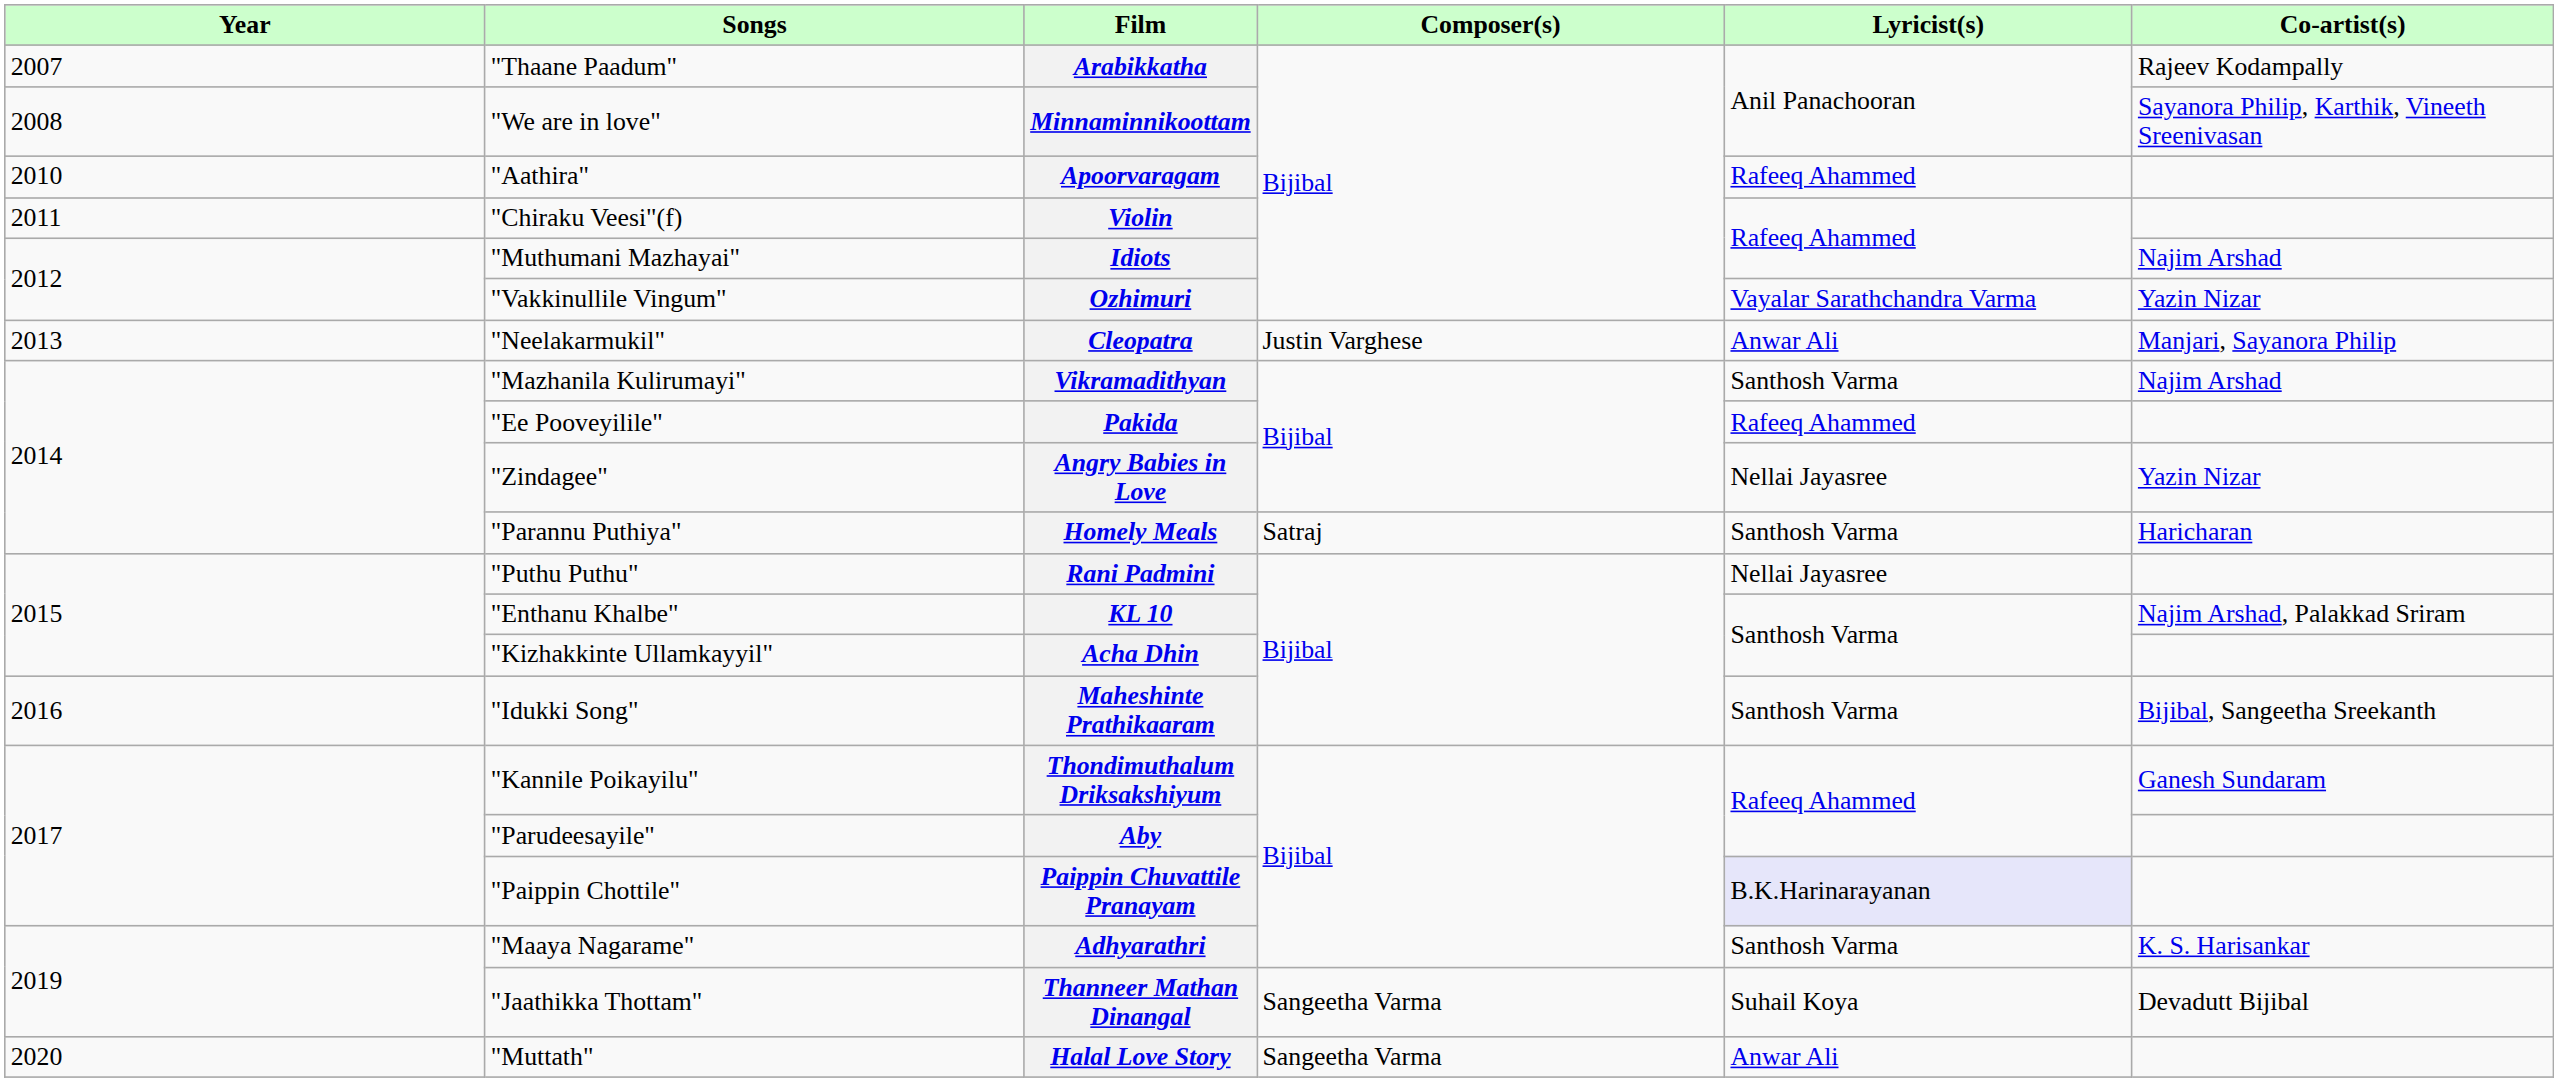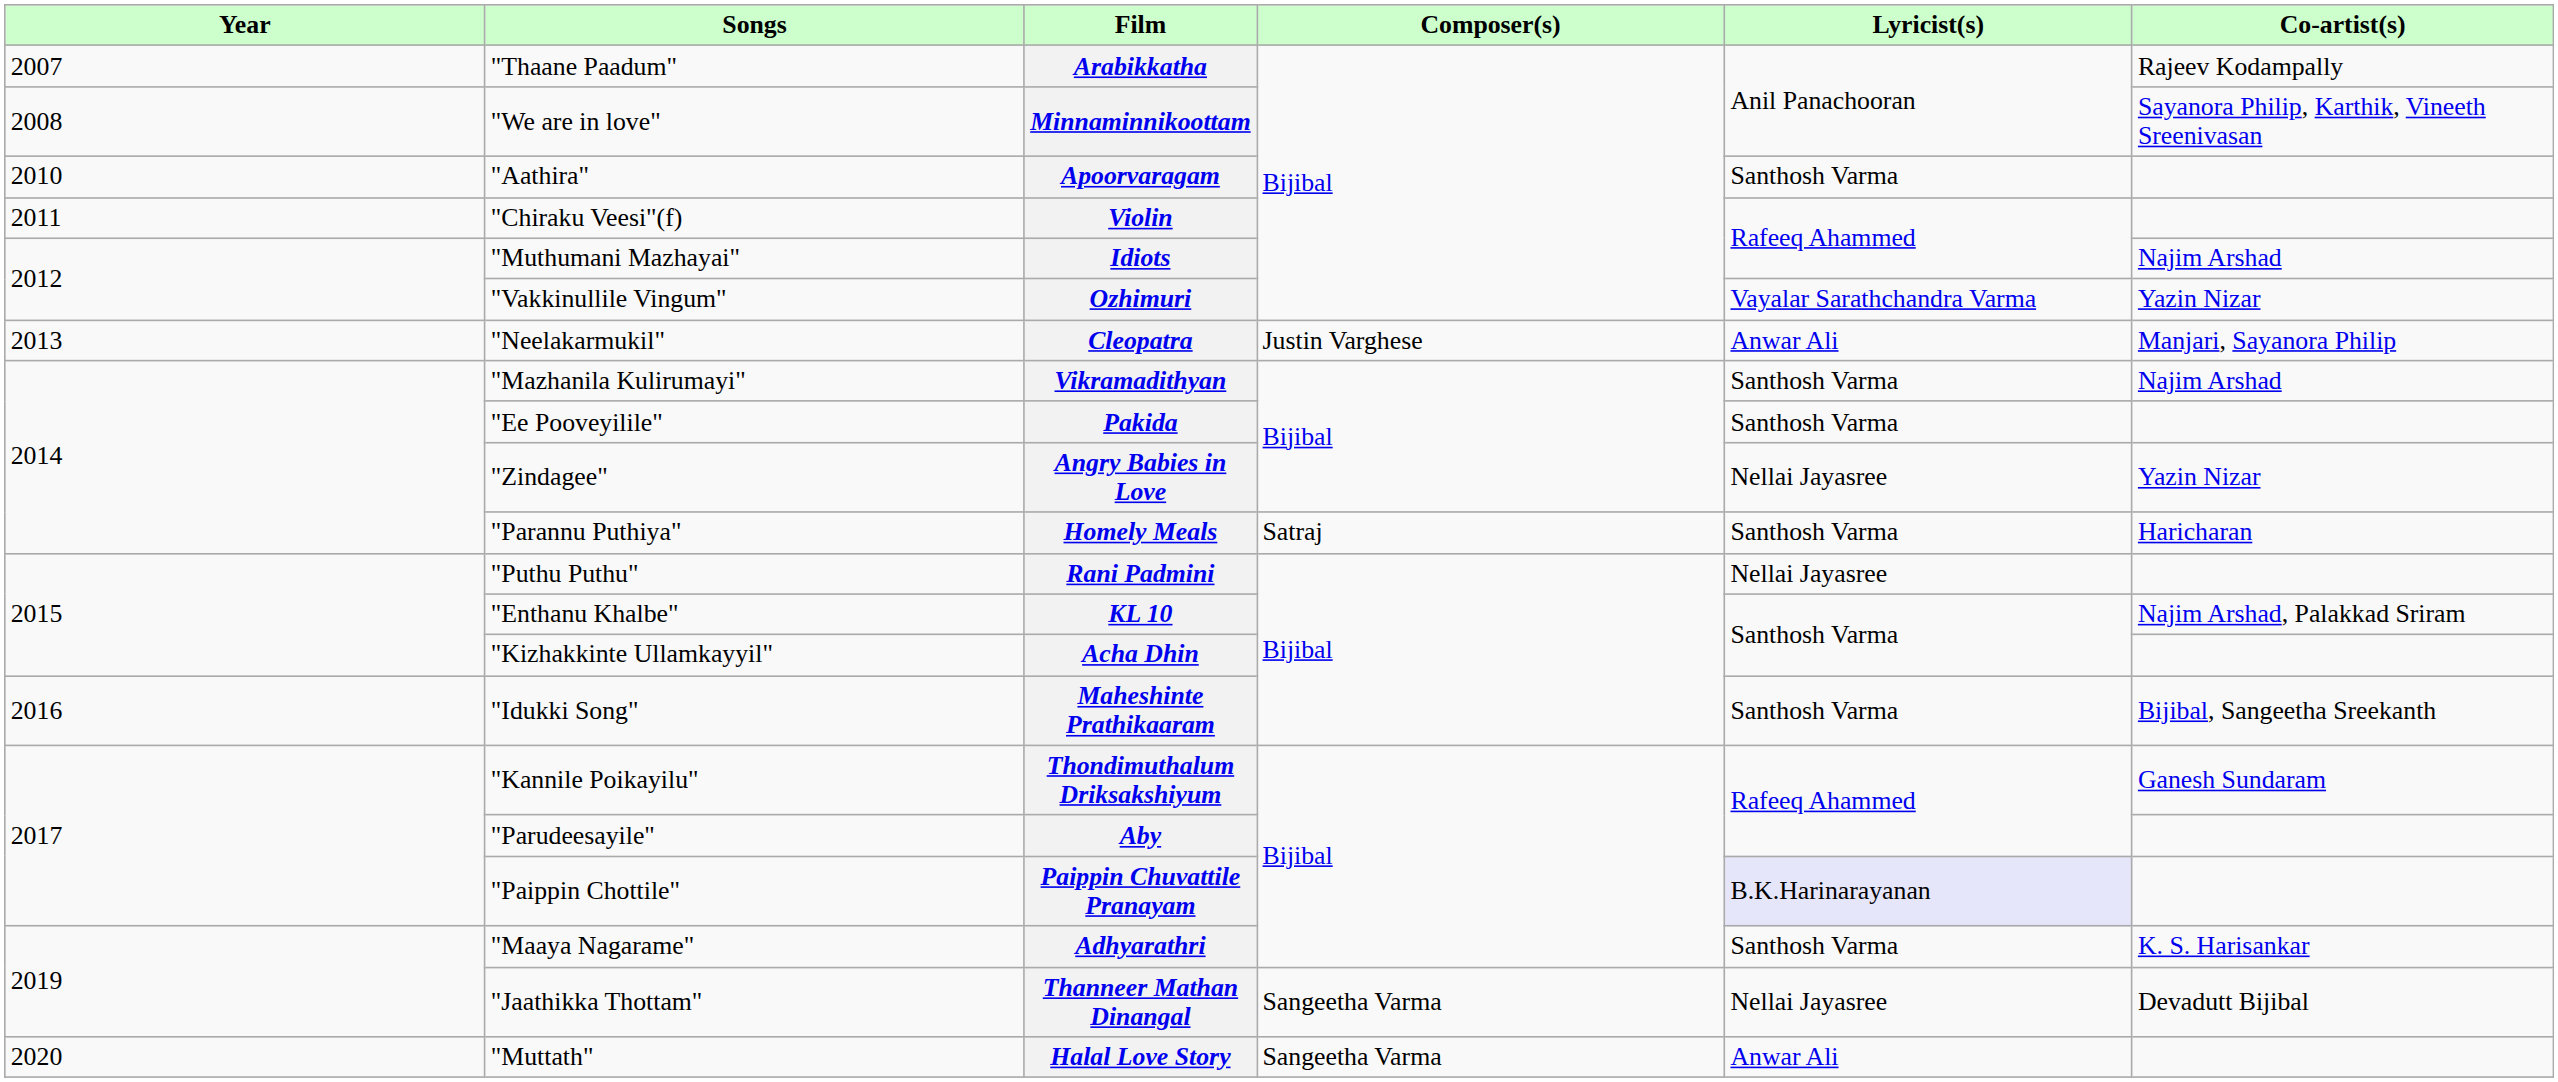 <table class="wikitable plainrowheaders" width="100%" textcolor:#000;">
 <tr style="background:#cfc; text-align:center;">
 <td scope="col" width=21%><strong>Year</strong></td>
 <td scope="col" width="23%"><strong>Songs</strong></td>
 <td><strong>Film</strong></td>
 <td scope="col" width=20%><strong>Composer(s)</strong></td>
 <td scope="col" width=17%><strong>Lyricist(s)</strong></td>
 <td scope="col" width=18%><strong>Co-artist(s)</strong></td>
 </tr>
 <tr>
 <td>2007</td>
 <td>"Thaane Paadum"</td>
 <th scope="row"><em><a href='#'>Arabikkatha</a></em></th>
 <td rowspan='6'><a href='#'>Bijibal</a></td>
 <td rowspan='2'>Anil Panachooran</td>
 <td>Rajeev Kodampally</td>
 </tr>
 <tr>
 <td>2008</td>
 <td>"We are in love"</td>
 <th scope="row"><em><a href='#'>Minnaminnikoottam</a></em></th>
 <td><a href='#'>Sayanora Philip</a>, <a href='#'>Karthik</a>, <a href='#'>Vineeth Sreenivasan</a></td>
 </tr>
 <tr>
 <td>2010</td>
 <td>"Aathira"</td>
 <th scope="row"><em><a href='#'>Apoorvaragam</a></em></th>
-<td><a href='#'>Rafeeq Ahammed</a></td>
+<td>Santhosh Varma</td>
 <td></td>
 </tr>
 <tr>
 <td>2011</td>
 <td>"Chiraku Veesi"(f)</td>
 <th scope="row"><em><a href='#'>Violin</a></em></th>
 <td rowspan='2'><a href='#'>Rafeeq Ahammed</a></td>
 <td></td>
 </tr>
 <tr>
 <td rowspan="2">2012</td>
 <td>"Muthumani Mazhayai"</td>
 <th scope="row"><em><a href='#'>Idiots</a></em></th>
 <td><a href='#'>Najim Arshad</a></td>
 </tr>
 <tr>
 <td>"Vakkinullile Vingum"</td>
 <th scope="row"><em><a href='#'>Ozhimuri</a></em></th>
 <td><a href='#'>Vayalar Sarathchandra Varma</a></td>
 <td><a href='#'>Yazin Nizar</a></td>
 </tr>
 <tr>
 <td>2013</td>
 <td>"Neelakarmukil"</td>
 <th scope="row"><em><a href='#'>Cleopatra</a></em></th>
 <td>Justin Varghese</td>
 <td><a href='#'>Anwar Ali</a></td>
 <td><a href='#'>Manjari</a>, <a href='#'>Sayanora Philip</a></td>
 </tr>
 <tr>
 <td rowspan="4">2014</td>
 <td>"Mazhanila Kulirumayi"</td>
 <th scope="row"><em><a href='#'>Vikramadithyan</a></em></th>
 <td rowspan='3'><a href='#'>Bijibal</a></td>
 <td>Santhosh Varma</td>
 <td><a href='#'>Najim Arshad</a></td>
 </tr>
 <tr>
 <td>"Ee Pooveyilile"</td>
 <th scope="row"><em><a href='#'>Pakida</a></em></th>
-<td><a href='#'>Rafeeq Ahammed</a></td>
+<td>Santhosh Varma</td>
 <td></td>
 </tr>
 <tr>
 <td>"Zindagee"</td>
 <th scope="row"><em><a href='#'>Angry Babies in Love</a></em></th>
 <td>Nellai Jayasree</td>
 <td><a href='#'>Yazin Nizar</a></td>
 </tr>
 <tr>
 <td>"Parannu Puthiya"</td>
 <th scope="row"><em><a href='#'>Homely Meals</a></em></th>
 <td>Satraj</td>
 <td>Santhosh Varma</td>
 <td><a href='#'>Haricharan</a></td>
 </tr>
 <tr>
 <td rowspan="3">2015</td>
 <td>"Puthu Puthu"</td>
 <th scope="row"><em><a href='#'>Rani Padmini</a></em></th>
 <td rowspan='4'><a href='#'>Bijibal</a></td>
 <td>Nellai Jayasree</td>
 <td></td>
 </tr>
 <tr>
 <td>"Enthanu Khalbe"</td>
 <th scope="row"><em><a href='#'>KL 10</a></em></th>
 <td rowspan='2'>Santhosh Varma</td>
 <td><a href='#'>Najim Arshad</a>, Palakkad Sriram</td>
 </tr>
 <tr>
 <td>"Kizhakkinte Ullamkayyil"</td>
 <th scope="row"><em><a href='#'>Acha Dhin</a></em></th>
 <td></td>
 </tr>
 <tr>
 <td>2016</td>
 <td>"Idukki Song"</td>
 <th scope="row"><em><a href='#'>Maheshinte Prathikaaram</a></em></th>
 <td>Santhosh Varma</td>
 <td><a href='#'>Bijibal</a>, Sangeetha Sreekanth</td>
 </tr>
 <tr>
 <td rowspan="3">2017</td>
 <td>"Kannile Poikayilu"</td>
 <th scope="row"><em><a href='#'>Thondimuthalum Driksakshiyum</a></em></th>
 <td rowspan='4'><a href='#'>Bijibal</a></td>
 <td rowspan='2'><a href='#'>Rafeeq Ahammed</a></td>
 <td><a href='#'>Ganesh Sundaram</a></td>
 </tr>
 <tr>
 <td>"Parudeesayile"</td>
 <th scope="row"><em><a href='#'>Aby</a></em></th>
 <td></td>
 </tr>
 <tr>
 <td>"Paippin Chottile"</td>
 <th scope="row"><em><a href='#'>Paippin Chuvattile Pranayam</a></em></th>
 <td style="background: lavender;">B.K.Harinarayanan</td>
 <td></td>
 </tr>
 <tr>
 <td rowspan="2">2019</td>
 <td>"Maaya Nagarame"</td>
 <th scope="row"><em><a href='#'>Adhyarathri</a></em></th>
 <td>Santhosh Varma</td>
 <td><a href='#'>K. S. Harisankar</a></td>
 </tr>
 <tr>
 <td>"Jaathikka Thottam"</td>
 <th scope="row"><em><a href='#'>Thanneer Mathan Dinangal</a></em></th>
 <td>Sangeetha Varma</td>
-<td>Suhail Koya</td>
+<td>Nellai Jayasree</td>
 <td>Devadutt Bijibal</td>
 </tr>
 <tr>
 <td>2020</td>
 <td>"Muttath"</td>
 <th scope="row"><em><a href='#'>Halal Love Story</a></em></th>
 <td>Sangeetha Varma</td>
 <td><a href='#'>Anwar Ali</a></td>
 <td></td>
 </tr>
 </table>
